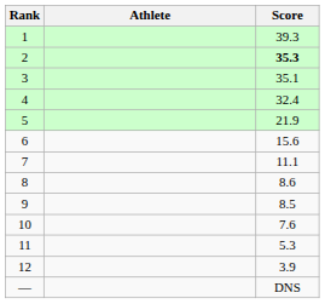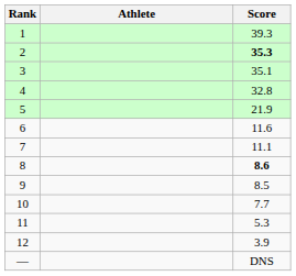 <table class=wikitable style="text-align:center">
 <tr>
 <th width=40>Rank</th>
 <th width=250>Athlete</th>
 <th width=70>Score</th>
 </tr>
 <tr bgcolor="ccffcc">
 <td>1</td>
 <td align=left></td>
 <td>39.3</td>
 </tr>
 <tr bgcolor="ccffcc">
 <td>2</td>
 <td align=left></td>
 <td><strong>35.3</strong></td>
 </tr>
 <tr bgcolor="ccffcc">
 <td>3</td>
 <td align=left></td>
 <td>35.1</td>
 </tr>
 <tr bgcolor="ccffcc">
 <td>4</td>
 <td align=left></td>
-<td>32.4</td>
+<td>32.8</td>
 </tr>
 <tr bgcolor="ccffcc">
 <td>5</td>
 <td align=left></td>
 <td>21.9</td>
 </tr>
 <tr>
 <td>6</td>
 <td align=left></td>
-<td>15.6</td>
+<td>11.6</td>
 </tr>
 <tr>
 <td>7</td>
 <td align=left></td>
 <td>11.1</td>
 </tr>
 <tr>
 <td>8</td>
 <td align=left></td>
-<td>8.6</td>
+<td><strong>8.6</strong></td>
 </tr>
 <tr>
 <td>9</td>
 <td align=left></td>
 <td>8.5</td>
 </tr>
 <tr>
 <td>10</td>
 <td align=left></td>
-<td>7.6</td>
+<td>7.7</td>
 </tr>
 <tr>
 <td>11</td>
 <td align=left></td>
 <td>5.3</td>
 </tr>
 <tr>
 <td>12</td>
 <td align=left></td>
 <td>3.9</td>
 </tr>
 <tr>
 <td>—</td>
 <td align=left></td>
 <td>DNS</td>
 </tr>
 </table>
